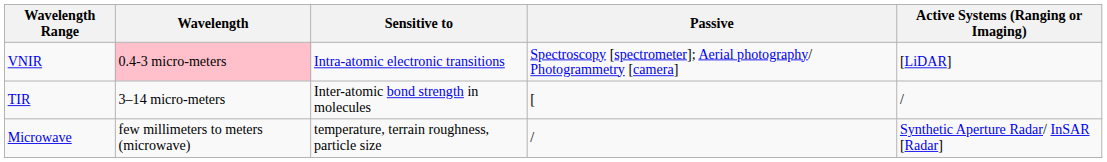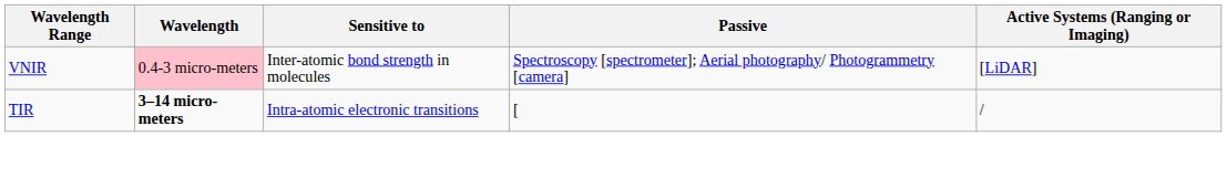 <table class="wikitable">
 <tr>
 <th><strong>Wavelength Range</strong></th>
 <th><strong>Wavelength</strong></th>
 <th><strong>Sensitive to</strong></th>
 <th><strong>Passive</strong></th>
 <th><strong>Active Systems (Ranging or Imaging)</strong></th>
 </tr>
 <tr>
 <td><a href='#'>VNIR</a></td>
 <td style="background: pink;">0.4-3 micro-meters</td>
-<td><a href='#'>Intra-atomic electronic transitions</a></td>
+<td>Inter-atomic <a href='#'>bond strength</a> in molecules</td>
 <td><a href='#'>Spectroscopy</a> [<a href='#'>spectrometer</a>]; <a href='#'>Aerial photography</a>/ <a href='#'>Photogrammetry</a> [<a href='#'>camera</a>]</td>
 <td>[<a href='#'>LiDAR</a>]</td>
 </tr>
 <tr>
 <td><a href='#'>TIR</a></td>
-<td>3–14 micro-meters</td>
-<td>Inter-atomic <a href='#'>bond strength</a> in molecules</td>
+<td><strong>3–14 micro-meters</strong></td>
+<td><a href='#'>Intra-atomic electronic transitions</a></td>
 <td>[<a href='#'></a></td>
 <td>/</td>
 </tr>
-<tr>
-<td><a href='#'>Microwave</a></td>
-<td>few millimeters to meters (microwave)</td>
-<td>temperature, terrain roughness, particle size</td>
-<td>/</td>
-<td><a href='#'>Synthetic Aperture Radar</a>/ <a href='#'>InSAR</a> [<a href='#'>Radar</a>]</td>
-</tr>
 </table>
